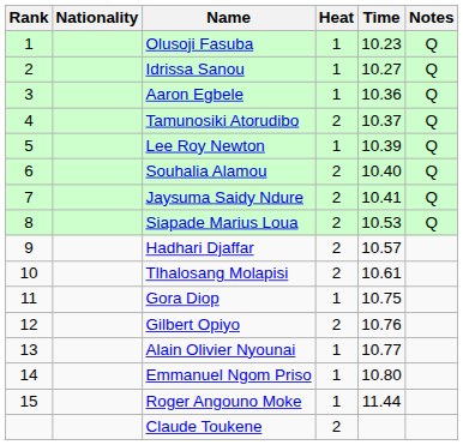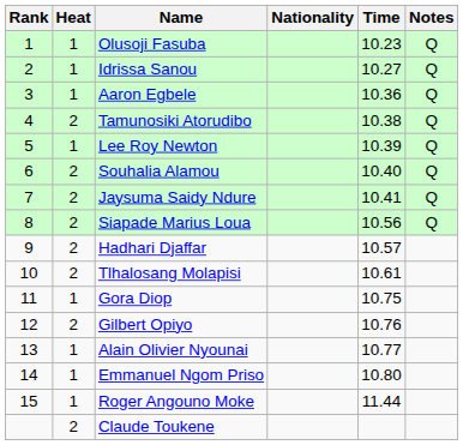 <table class="wikitable sortable" style="text-align:center">
 <tr>
 <th>Rank</th>
+<th>Heat</th>
+<th>Name</th>
 <th>Nationality</th>
-<th>Name</th>
-<th>Heat</th>
 <th>Time</th>
 <th>Notes</th>
 </tr>
 <tr bgcolor=ccffcc>
 <td>1</td>
+<td>1</td>
+<td align=left><a href='#'>Olusoji Fasuba</a></td>
 <td align=left></td>
-<td align=left><a href='#'>Olusoji Fasuba</a></td>
-<td>1</td>
 <td>10.23</td>
 <td>Q</td>
 </tr>
 <tr bgcolor=ccffcc>
 <td>2</td>
+<td>1</td>
+<td align=left><a href='#'>Idrissa Sanou</a></td>
 <td align=left></td>
-<td align=left><a href='#'>Idrissa Sanou</a></td>
-<td>1</td>
 <td>10.27</td>
 <td>Q</td>
 </tr>
 <tr bgcolor=ccffcc>
 <td>3</td>
+<td>1</td>
+<td align=left><a href='#'>Aaron Egbele</a></td>
 <td align=left></td>
-<td align=left><a href='#'>Aaron Egbele</a></td>
-<td>1</td>
 <td>10.36</td>
 <td>Q</td>
 </tr>
 <tr bgcolor=ccffcc>
 <td>4</td>
+<td>2</td>
+<td align=left><a href='#'>Tamunosiki Atorudibo</a></td>
 <td align=left></td>
-<td align=left><a href='#'>Tamunosiki Atorudibo</a></td>
-<td>2</td>
-<td>10.37</td>
+<td>10.38</td>
 <td>Q</td>
 </tr>
 <tr bgcolor=ccffcc>
 <td>5</td>
+<td>1</td>
+<td align=left><a href='#'>Lee Roy Newton</a></td>
 <td align=left></td>
-<td align=left><a href='#'>Lee Roy Newton</a></td>
-<td>1</td>
 <td>10.39</td>
 <td>Q</td>
 </tr>
 <tr bgcolor=ccffcc>
 <td>6</td>
+<td>2</td>
+<td align=left><a href='#'>Souhalia Alamou</a></td>
 <td align=left></td>
-<td align=left><a href='#'>Souhalia Alamou</a></td>
-<td>2</td>
 <td>10.40</td>
 <td>Q</td>
 </tr>
 <tr bgcolor=ccffcc>
 <td>7</td>
+<td>2</td>
+<td align=left><a href='#'>Jaysuma Saidy Ndure</a></td>
 <td align=left></td>
-<td align=left><a href='#'>Jaysuma Saidy Ndure</a></td>
-<td>2</td>
 <td>10.41</td>
 <td>Q</td>
 </tr>
 <tr bgcolor=ccffcc>
 <td>8</td>
+<td>2</td>
+<td align=left><a href='#'>Siapade Marius Loua</a></td>
 <td align=left></td>
-<td align=left><a href='#'>Siapade Marius Loua</a></td>
-<td>2</td>
-<td>10.53</td>
+<td>10.56</td>
 <td>Q</td>
 </tr>
 <tr>
 <td>9</td>
+<td>2</td>
+<td align=left><a href='#'>Hadhari Djaffar</a></td>
 <td align=left></td>
-<td align=left><a href='#'>Hadhari Djaffar</a></td>
-<td>2</td>
 <td>10.57</td>
 <td></td>
 </tr>
 <tr>
 <td>10</td>
+<td>2</td>
+<td align=left><a href='#'>Tlhalosang Molapisi</a></td>
 <td align=left></td>
-<td align=left><a href='#'>Tlhalosang Molapisi</a></td>
-<td>2</td>
 <td>10.61</td>
 <td></td>
 </tr>
 <tr>
 <td>11</td>
+<td>1</td>
+<td align=left><a href='#'>Gora Diop</a></td>
 <td align=left></td>
-<td align=left><a href='#'>Gora Diop</a></td>
-<td>1</td>
 <td>10.75</td>
 <td></td>
 </tr>
 <tr>
 <td>12</td>
+<td>2</td>
+<td align=left><a href='#'>Gilbert Opiyo</a></td>
 <td align=left></td>
-<td align=left><a href='#'>Gilbert Opiyo</a></td>
-<td>2</td>
 <td>10.76</td>
 <td></td>
 </tr>
 <tr>
 <td>13</td>
+<td>1</td>
+<td align=left><a href='#'>Alain Olivier Nyounai</a></td>
 <td align=left></td>
-<td align=left><a href='#'>Alain Olivier Nyounai</a></td>
-<td>1</td>
 <td>10.77</td>
 <td></td>
 </tr>
 <tr>
 <td>14</td>
+<td>1</td>
+<td align=left><a href='#'>Emmanuel Ngom Priso</a></td>
 <td align=left></td>
-<td align=left><a href='#'>Emmanuel Ngom Priso</a></td>
-<td>1</td>
 <td>10.80</td>
 <td></td>
 </tr>
 <tr>
 <td>15</td>
+<td>1</td>
+<td align=left><a href='#'>Roger Angouno Moke</a></td>
 <td align=left></td>
-<td align=left><a href='#'>Roger Angouno Moke</a></td>
-<td>1</td>
 <td>11.44</td>
 <td></td>
 </tr>
 <tr>
 <td></td>
+<td>2</td>
+<td align=left><a href='#'>Claude Toukene</a></td>
 <td align=left></td>
-<td align=left><a href='#'>Claude Toukene</a></td>
-<td>2</td>
 <td></td>
 <td></td>
 </tr>
 </table>
